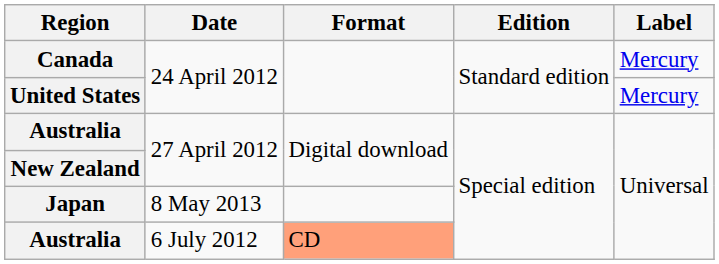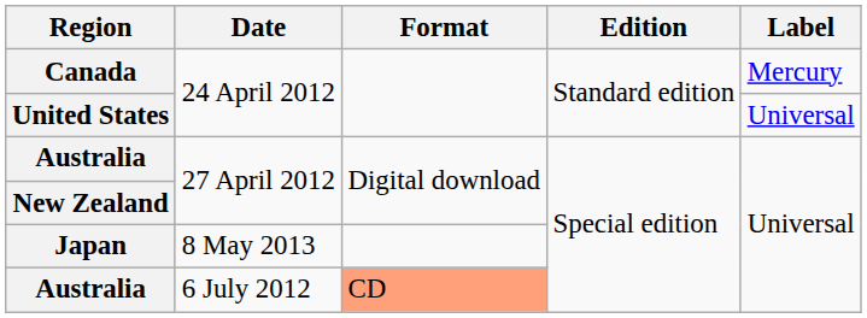 <table class="wikitable plainrowheaders">
 <tr>
 <th>Region</th>
 <th>Date</th>
 <th>Format</th>
 <th>Edition</th>
 <th>Label</th>
 </tr>
 <tr>
 <th scope="row">Canada</th>
 <td rowspan="2">24 April 2012</td>
 <td rowspan="2"></td>
 <td rowspan="2">Standard edition</td>
 <td><a href='#'>Mercury</a></td>
 </tr>
 <tr>
 <th scope="row">United States</th>
-<td><a href='#'>Mercury</a></td>
+<td><a href='#'>Universal</a></td>
 </tr>
 <tr>
 <th scope="row">Australia</th>
 <td rowspan="2">27 April 2012</td>
 <td rowspan="2">Digital download</td>
 <td rowspan="4">Special edition</td>
 <td rowspan="4">Universal</td>
 </tr>
 <tr>
 <th scope="row">New Zealand</th>
 </tr>
 <tr>
 <th scope="row">Japan</th>
 <td>8 May 2013</td>
 <td></td>
 </tr>
 <tr>
 <th scope="row">Australia</th>
 <td>6 July 2012</td>
 <td style="background: lightsalmon;">CD</td>
 </tr>
 </table>
